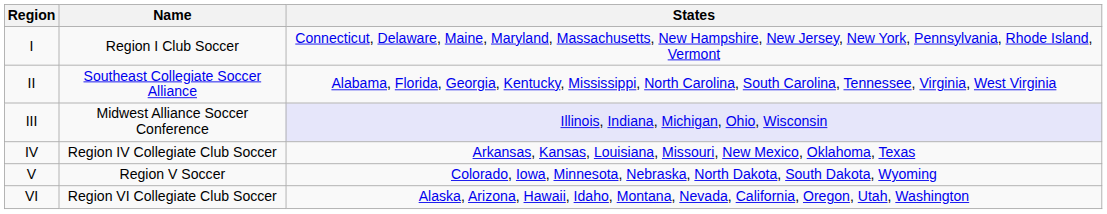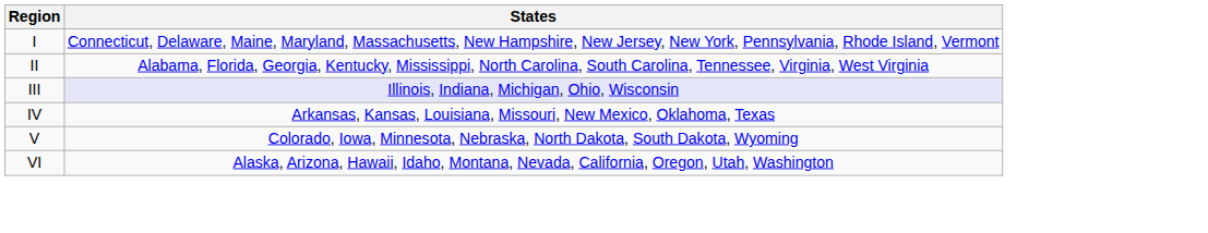 <table class="wikitable" style="text-align:center">
 <tr>
 <th>Region</th>
-<th>Name</th>
 <th>States</th>
 </tr>
 <tr>
 <td>I</td>
-<td>Region I Club Soccer</td>
 <td><a href='#'>Connecticut</a>, <a href='#'>Delaware</a>, <a href='#'>Maine</a>, <a href='#'>Maryland</a>, <a href='#'>Massachusetts</a>, <a href='#'>New Hampshire</a>, <a href='#'>New Jersey</a>, <a href='#'>New York</a>, <a href='#'>Pennsylvania</a>, <a href='#'>Rhode Island</a>, <a href='#'>Vermont</a></td>
 </tr>
 <tr>
 <td>II</td>
-<td><a href='#'>Southeast Collegiate Soccer Alliance</a></td>
 <td><a href='#'>Alabama</a>, <a href='#'>Florida</a>, <a href='#'>Georgia</a>, <a href='#'>Kentucky</a>, <a href='#'>Mississippi</a>, <a href='#'>North Carolina</a>, <a href='#'>South Carolina</a>, <a href='#'>Tennessee</a>, <a href='#'>Virginia</a>, <a href='#'>West Virginia</a></td>
 </tr>
 <tr>
 <td>III</td>
-<td>Midwest Alliance Soccer Conference</td>
 <td style="background: lavender;"><a href='#'>Illinois</a>, <a href='#'>Indiana</a>, <a href='#'>Michigan</a>, <a href='#'>Ohio</a>, <a href='#'>Wisconsin</a></td>
 </tr>
 <tr>
 <td>IV</td>
-<td>Region IV Collegiate Club Soccer</td>
 <td><a href='#'>Arkansas</a>, <a href='#'>Kansas</a>, <a href='#'>Louisiana</a>, <a href='#'>Missouri</a>, <a href='#'>New Mexico</a>, <a href='#'>Oklahoma</a>, <a href='#'>Texas</a></td>
 </tr>
 <tr>
 <td>V</td>
-<td>Region V Soccer</td>
 <td><a href='#'>Colorado</a>, <a href='#'>Iowa</a>, <a href='#'>Minnesota</a>, <a href='#'>Nebraska</a>, <a href='#'>North Dakota</a>, <a href='#'>South Dakota</a>, <a href='#'>Wyoming</a></td>
 </tr>
 <tr>
 <td>VI</td>
-<td>Region VI Collegiate Club Soccer</td>
 <td><a href='#'>Alaska</a>, <a href='#'>Arizona</a>, <a href='#'>Hawaii</a>, <a href='#'>Idaho</a>, <a href='#'>Montana</a>, <a href='#'>Nevada</a>, <a href='#'>California</a>, <a href='#'>Oregon</a>, <a href='#'>Utah</a>, <a href='#'>Washington</a></td>
 </tr>
 </table>
